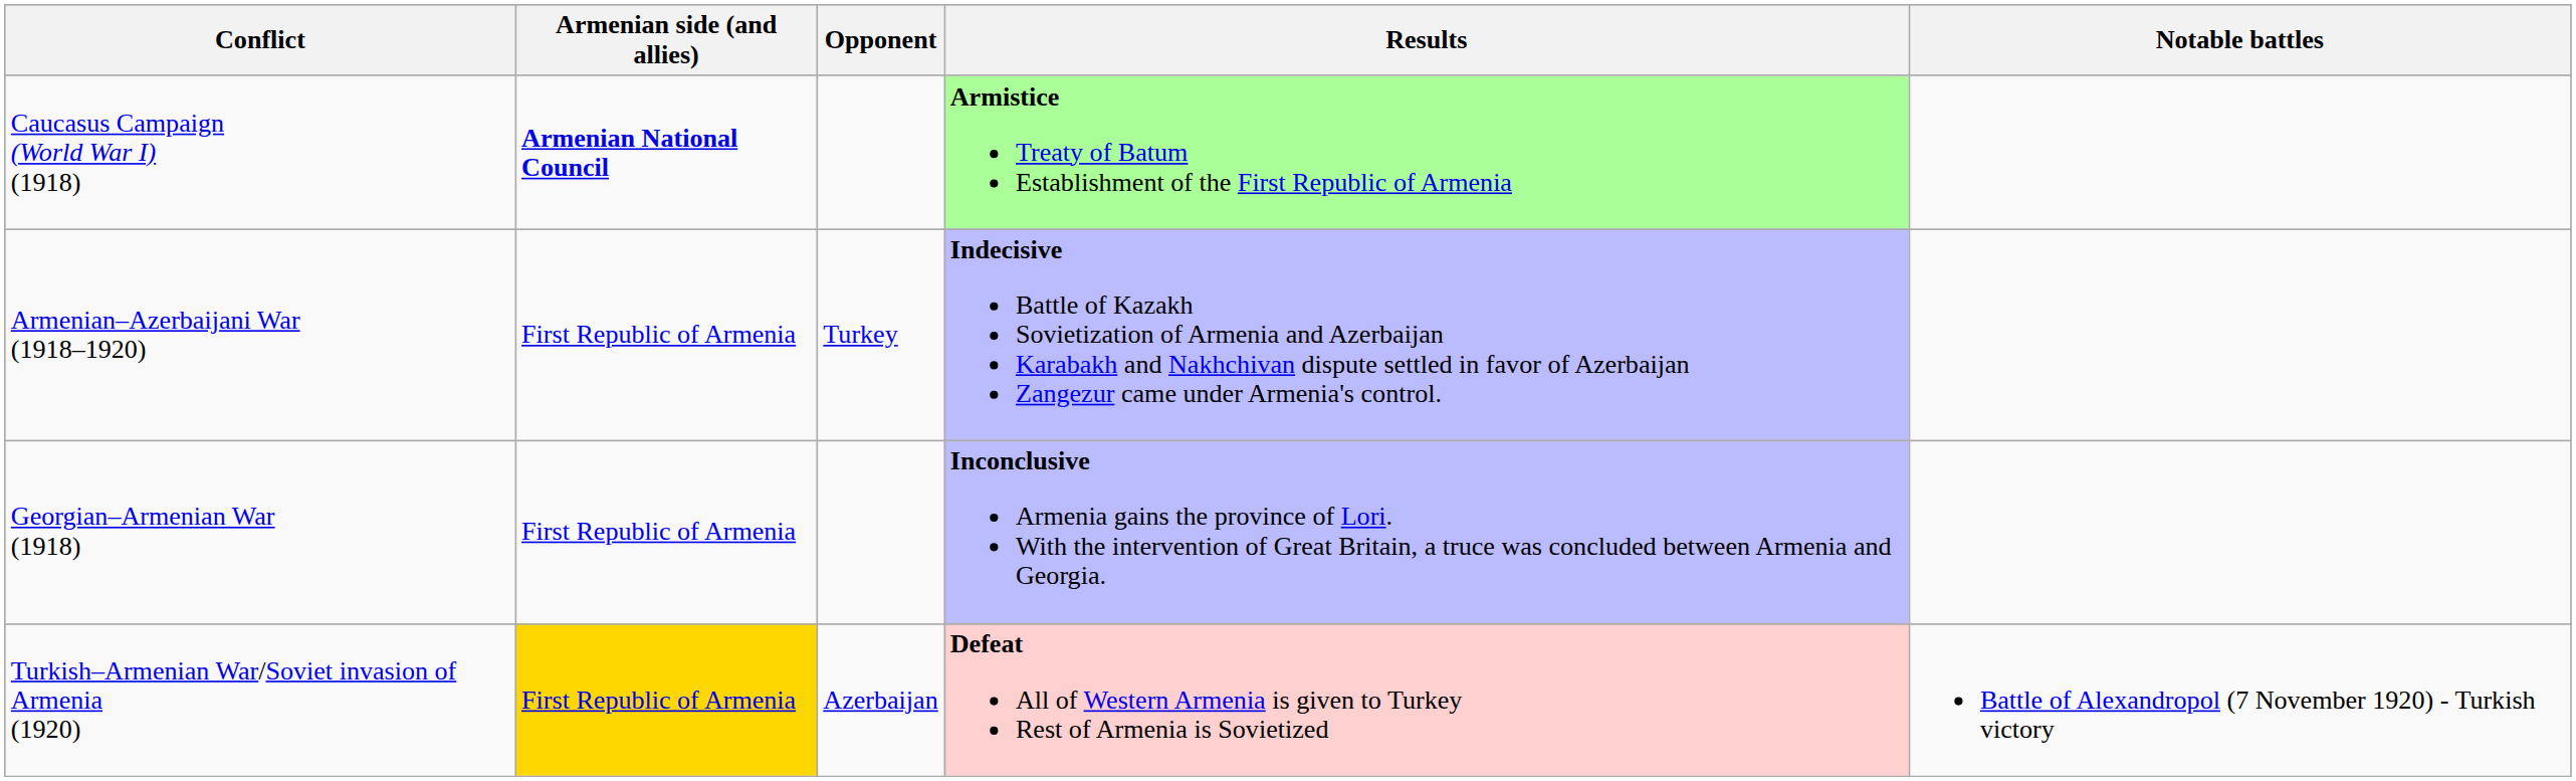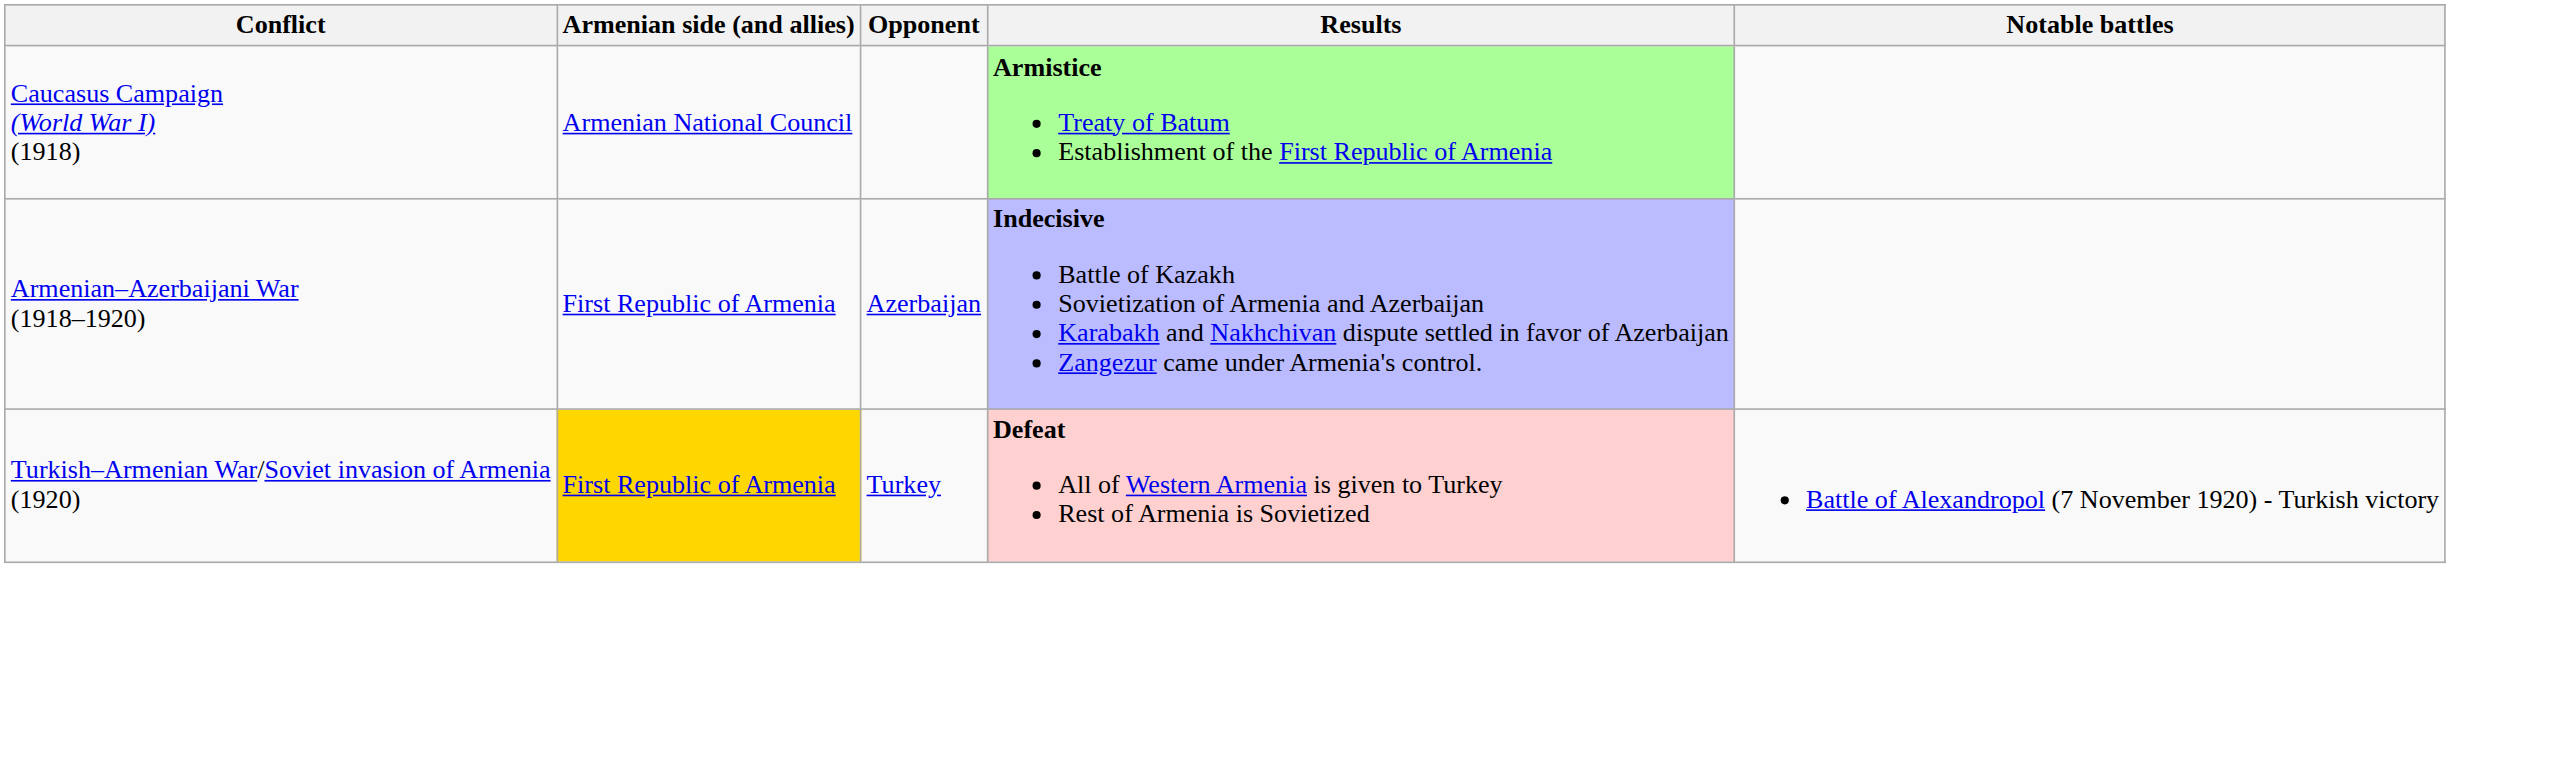 <table class="wikitable">
 <tr>
 <th>Conflict</th>
 <th>Armenian side (and allies)</th>
 <th>Opponent</th>
 <th>Results</th>
 <th>Notable battles</th>
 </tr>
 <tr>
 <td><a href='#'>Caucasus Campaign<br><em>(World War I)</em></a> <br>(1918)</td>
-<td><strong> <a href='#'>Armenian National Council</a></strong></td>
+<td> <a href='#'>Armenian National Council</a></td>
 <td></td>
 <td style="background:#AF9"><strong>Armistice</strong><br><ul><li><a href='#'>Treaty of Batum</a></li><li>Establishment of the <a href='#'>First Republic of Armenia</a></li></ul></td>
 <td></td>
 </tr>
 <tr>
 <td><a href='#'>Armenian–Azerbaijani War</a><br>(1918–1920)</td>
 <td> <a href='#'>First Republic of Armenia</a></td>
-<td> <a href='#'>Turkey</a><br></td>
+<td> <a href='#'>Azerbaijan</a></td>
 <td style="background:#BBF"><strong>Indecisive</strong><br><ul><li>Battle of Kazakh</li><li>Sovietization of Armenia and Azerbaijan</li><li><a href='#'>Karabakh</a> and <a href='#'>Nakhchivan</a> dispute settled in favor of Azerbaijan</li><li><a href='#'>Zangezur</a> came under Armenia's control.</li></ul></td>
-<td></td>
-</tr>
-<tr>
-<td><a href='#'>Georgian–Armenian War</a><br>(1918)</td>
-<td> <a href='#'>First Republic of Armenia</a></td>
-<td></td>
-<td style="background:#BBF"><strong>Inconclusive</strong><br><ul><li>Armenia gains the province of <a href='#'>Lori</a>.</li><li>With the intervention of Great Britain, a truce was concluded between Armenia and Georgia.</li></ul></td>
 <td></td>
 </tr>
 <tr>
 <td><a href='#'>Turkish–Armenian War</a>/<a href='#'>Soviet invasion of Armenia</a><br>(1920)</td>
 <td style="background: gold;"> <a href='#'>First Republic of Armenia</a></td>
-<td> <a href='#'>Azerbaijan</a></td>
+<td> <a href='#'>Turkey</a><br></td>
 <td style="background:#FFD0D0"><strong>Defeat</strong><br><ul><li>All of <a href='#'>Western Armenia</a> is given to Turkey</li><li>Rest of Armenia is Sovietized</li></ul></td>
 <td><br><ul><li><a href='#'>Battle of Alexandropol</a> (7 November 1920) - Turkish victory</li></ul></td>
 </tr>
 </table>
